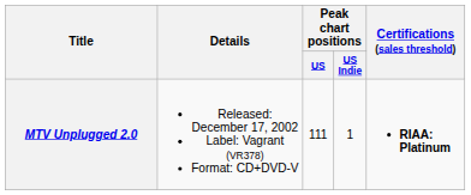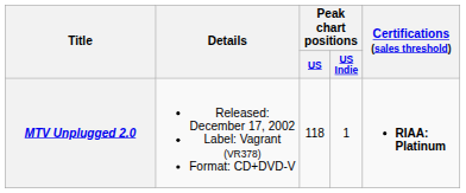 <table class="wikitable plainrowheaders" style="text-align:center;">
 <tr>
 <th rowspan="2" style="width:22em;">Title</th>
 <th rowspan="2" style="width:18em;">Details</th>
 <th colspan="2">Peak chart<br>positions</th>
 <th rowspan="2" style="width:9em;"><a href='#'>Certifications</a><br><small>(<a href='#'>sales threshold</a>)</small></th>
 </tr>
 <tr style="font-size:smaller;">
 <th width="40"><a href='#'>US</a><br></th>
 <th width="40"><a href='#'>US Indie</a><br></th>
 </tr>
 <tr>
 <th scope="row"><em><a href='#'>MTV Unplugged 2.0</a></em></th>
 <td><br><ul><li>Released: December 17, 2002</li><li>Label: Vagrant <small>(VR378)</small></li><li>Format: CD+DVD-V</li></ul></td>
-<td>111</td>
+<td>118</td>
 <td>1</td>
 <td align="left"><strong><br><ul><li>RIAA: Platinum</li></ul></strong></td>
 </tr>
 </table>
